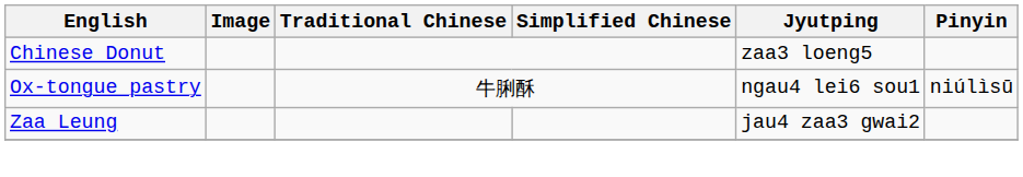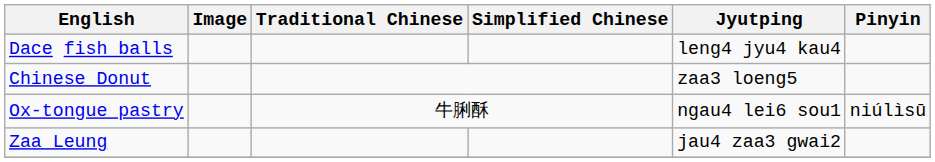 <table class="wikitable">
 <tr>
 <th>English</th>
 <th>Image</th>
 <th>Traditional Chinese</th>
 <th>Simplified Chinese</th>
 <th>Jyutping</th>
 <th>Pinyin</th>
+</tr>
+<tr>
+<td><a href='#'>Dace</a> <a href='#'>fish balls</a></td>
+<td></td>
+<td></td>
+<td></td>
+<td>leng4 jyu4 kau4</td>
+<td></td>
 </tr>
 <tr>
 <td><a href='#'>Chinese Donut</a></td>
 <td></td>
 <td colspan="2" style="text-align:center"></td>
 <td>zaa3 loeng5</td>
 <td></td>
 </tr>
 <tr>
 <td><a href='#'>Ox-tongue pastry</a></td>
 <td></td>
 <td colspan="2"  style="text-align:center">牛脷酥</td>
 <td>ngau4 lei6 sou1</td>
 <td>niúlìsū</td>
 </tr>
 <tr>
 <td><a href='#'>Zaa Leung</a></td>
 <td></td>
 <td></td>
 <td></td>
 <td>jau4 zaa3 gwai2</td>
 <td></td>
 </tr>
 <tr>
 </tr>
 </table>
